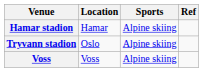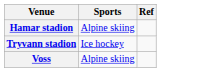 <table class="wikitable plainrowheaders sortable">
 <tr>
 <th scope="col">Venue</th>
-<th scope="col">Location</th>
 <th scope="col" class="unsortable">Sports</th>
 <th scope="col" class="unsortable">Ref</th>
 </tr>
 <tr>
 <th scope=row><a href='#'>Hamar stadion</a></th>
-<td><a href='#'>Hamar</a></td>
 <td><a href='#'>Alpine skiing</a></td>
 <td align=center></td>
 </tr>
 <tr>
 <th scope=row><a href='#'>Tryvann stadion</a></th>
-<td><a href='#'>Oslo</a></td>
-<td><a href='#'>Alpine skiing</a></td>
+<td><a href='#'>Ice hockey</a></td>
 <td align=center></td>
 </tr>
 <tr>
 <th scope=row><a href='#'>Voss</a></th>
-<td><a href='#'>Voss</a></td>
 <td><a href='#'>Alpine skiing</a></td>
 <td align=center></td>
 </tr>
 </table>
